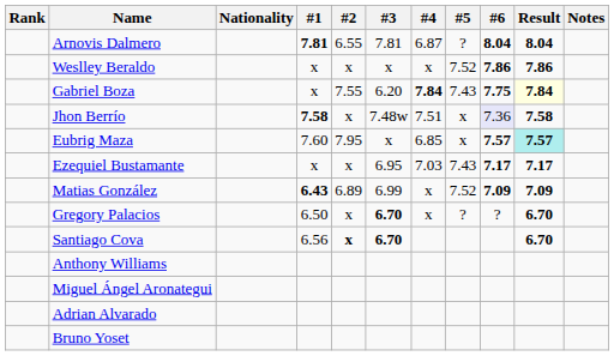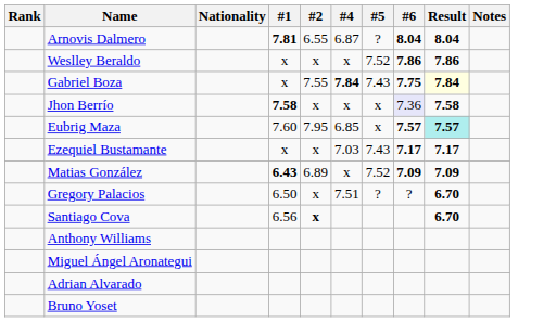 <table class="wikitable sortable" style="text-align:center">
 <tr>
 <th>Rank</th>
 <th>Name</th>
 <th>Nationality</th>
 <th>#1</th>
 <th>#2</th>
-<th>#3</th>
 <th>#4</th>
 <th>#5</th>
 <th>#6</th>
 <th>Result</th>
 <th>Notes</th>
 </tr>
 <tr>
 <td></td>
 <td align=left><a href='#'>Arnovis Dalmero</a></td>
 <td align=left></td>
 <td><strong>7.81</strong></td>
 <td>6.55</td>
-<td>7.81</td>
 <td>6.87</td>
 <td>?</td>
 <td><strong>8.04</strong></td>
 <td><strong>8.04</strong></td>
 <td></td>
 </tr>
 <tr>
 <td></td>
 <td align=left><a href='#'>Weslley Beraldo</a></td>
 <td align=left></td>
-<td>x</td>
 <td>x</td>
 <td>x</td>
 <td>x</td>
 <td>7.52</td>
 <td><strong>7.86</strong></td>
 <td><strong>7.86</strong></td>
 <td></td>
 </tr>
 <tr>
 <td></td>
 <td align=left><a href='#'>Gabriel Boza</a></td>
 <td align=left></td>
 <td>x</td>
 <td>7.55</td>
-<td>6.20</td>
 <td><strong>7.84</strong></td>
 <td>7.43</td>
 <td><strong>7.75</strong></td>
 <td style="background: lightyellow;"><strong>7.84</strong></td>
 <td></td>
 </tr>
 <tr>
 <td></td>
 <td align=left><a href='#'>Jhon Berrío</a></td>
 <td align=left></td>
 <td><strong>7.58</strong></td>
 <td>x</td>
-<td>7.48w</td>
-<td>7.51</td>
+<td>x</td>
 <td>x</td>
 <td style="background: lavender;">7.36</td>
 <td><strong>7.58</strong></td>
 <td></td>
 </tr>
 <tr>
 <td></td>
 <td align=left><a href='#'>Eubrig Maza</a></td>
 <td align=left></td>
 <td>7.60</td>
 <td>7.95</td>
-<td>x</td>
 <td>6.85</td>
 <td>x</td>
 <td><strong>7.57</strong></td>
 <td style="background: paleturquoise;"><strong>7.57</strong></td>
 <td></td>
 </tr>
 <tr>
 <td></td>
 <td align=left><a href='#'>Ezequiel Bustamante</a></td>
 <td align=left></td>
 <td>x</td>
 <td>x</td>
-<td>6.95</td>
 <td>7.03</td>
 <td>7.43</td>
 <td><strong>7.17</strong></td>
 <td><strong>7.17</strong></td>
 <td></td>
 </tr>
 <tr>
 <td></td>
 <td align=left><a href='#'>Matias González</a></td>
 <td align=left></td>
 <td><strong>6.43</strong></td>
 <td>6.89</td>
-<td>6.99</td>
 <td>x</td>
 <td>7.52</td>
 <td><strong>7.09</strong></td>
 <td><strong>7.09</strong></td>
 <td></td>
 </tr>
 <tr>
 <td></td>
 <td align=left><a href='#'>Gregory Palacios</a></td>
 <td align=left></td>
 <td>6.50</td>
 <td>x</td>
-<td><strong>6.70</strong></td>
-<td>x</td>
+<td>7.51</td>
 <td>?</td>
 <td>?</td>
 <td><strong>6.70</strong></td>
 <td></td>
 </tr>
 <tr>
 <td></td>
 <td align=left><a href='#'>Santiago Cova</a></td>
 <td align=left></td>
 <td>6.56</td>
 <td><strong>x</strong></td>
-<td><strong>6.70</strong></td>
 <td></td>
 <td></td>
 <td></td>
 <td><strong>6.70</strong></td>
 <td></td>
 </tr>
 <tr>
 <td></td>
 <td align=left><a href='#'>Anthony Williams</a></td>
 <td align=left></td>
-<td></td>
 <td></td>
 <td></td>
 <td></td>
 <td></td>
 <td></td>
 <td><strong></strong></td>
 <td></td>
 </tr>
 <tr>
 <td></td>
 <td align=left><a href='#'>Miguel Ángel Aronategui</a></td>
 <td align=left></td>
 <td></td>
 <td></td>
 <td></td>
 <td></td>
 <td></td>
-<td></td>
 <td><strong></strong></td>
 <td></td>
 </tr>
 <tr>
 <td></td>
 <td align=left><a href='#'>Adrian Alvarado</a></td>
 <td align=left></td>
-<td></td>
 <td></td>
 <td></td>
 <td></td>
 <td></td>
 <td></td>
 <td><strong></strong></td>
 <td></td>
 </tr>
 <tr>
 <td></td>
 <td align=left><a href='#'>Bruno Yoset</a></td>
 <td align=left></td>
 <td></td>
 <td></td>
 <td></td>
 <td></td>
 <td></td>
-<td></td>
 <td><strong></strong></td>
 <td></td>
 </tr>
 </table>
